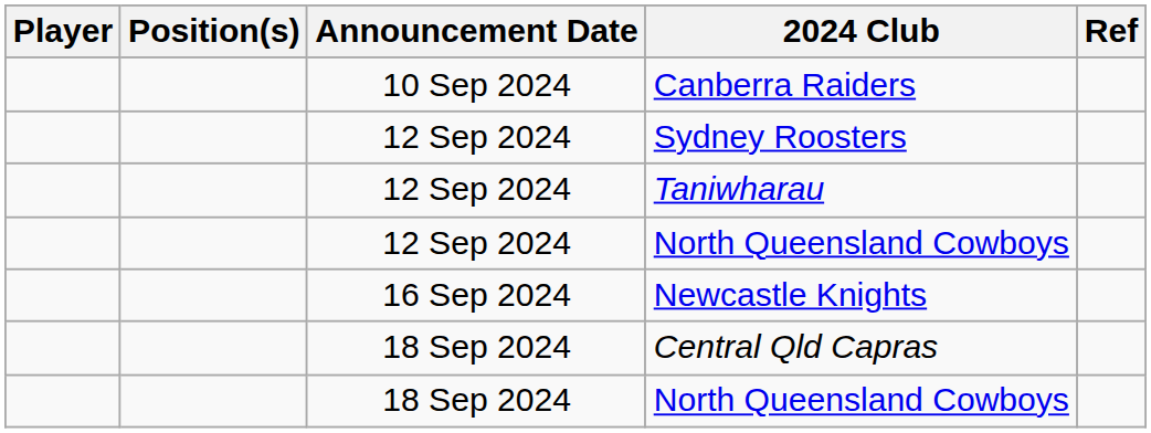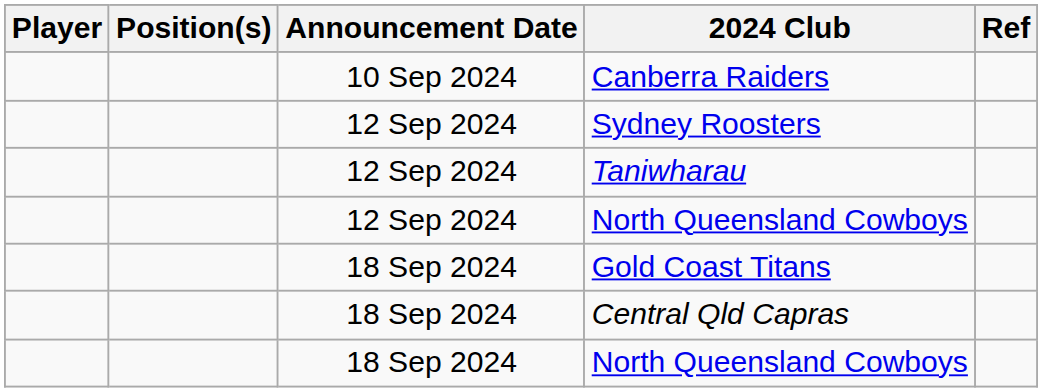 <table class="wikitable sortable" style="text-align: center">
 <tr>
 <th>Player</th>
 <th>Position(s)</th>
 <th>Announcement Date</th>
 <th>2024 Club</th>
 <th class="unsortable">Ref</th>
 </tr>
 <tr>
 <td align=left></td>
 <td></td>
 <td>10 Sep 2024</td>
 <td align=left><a href='#'>Canberra Raiders</a></td>
 <td></td>
 </tr>
 <tr>
 <td align=left></td>
 <td></td>
 <td>12 Sep 2024</td>
 <td align=left><a href='#'>Sydney Roosters</a></td>
 <td></td>
 </tr>
 <tr>
 <td align=left></td>
 <td></td>
 <td>12 Sep 2024</td>
 <td align=left><em><a href='#'>Taniwharau</a></em></td>
 <td></td>
 </tr>
 <tr>
 <td align=left></td>
 <td></td>
 <td>12 Sep 2024</td>
 <td align=left><a href='#'>North Queensland Cowboys</a></td>
 <td></td>
 </tr>
 <tr>
 <td align=left></td>
 <td></td>
-<td>16 Sep 2024</td>
-<td align=left><a href='#'>Newcastle Knights</a></td>
+<td>18 Sep 2024</td>
+<td align=left><a href='#'>Gold Coast Titans</a></td>
 <td></td>
 </tr>
 <tr>
 <td align=left></td>
 <td></td>
 <td>18 Sep 2024</td>
 <td align=left><em>Central Qld Capras</em></td>
 <td></td>
 </tr>
 <tr>
 <td align=left></td>
 <td></td>
 <td>18 Sep 2024</td>
 <td align=left><a href='#'>North Queensland Cowboys</a></td>
 <td align=center></td>
 </tr>
 </table>
